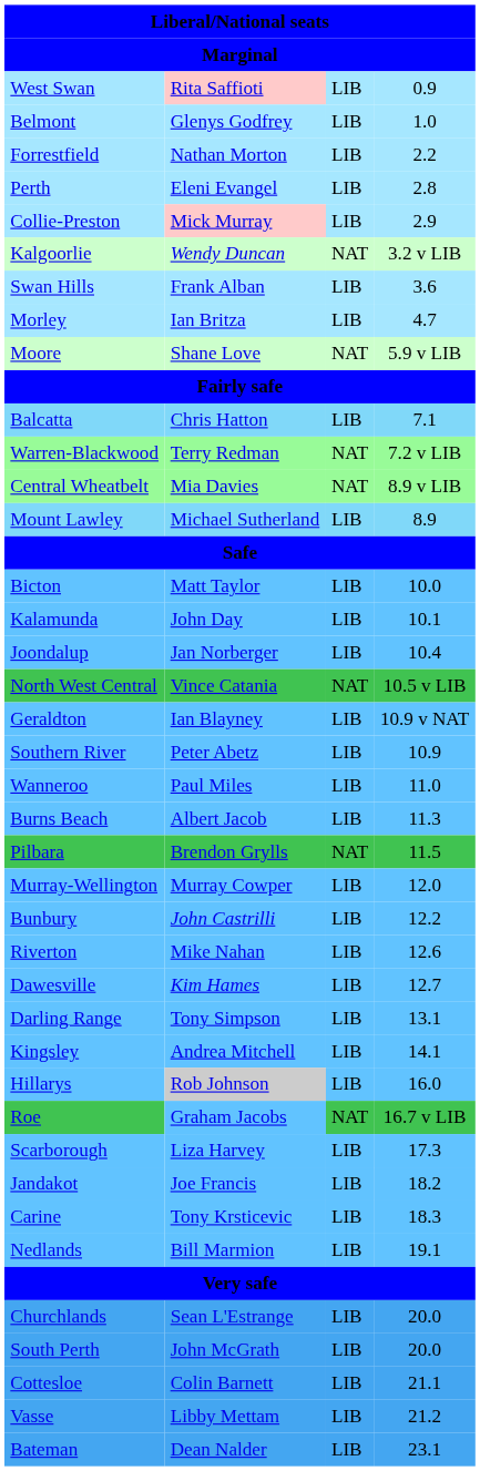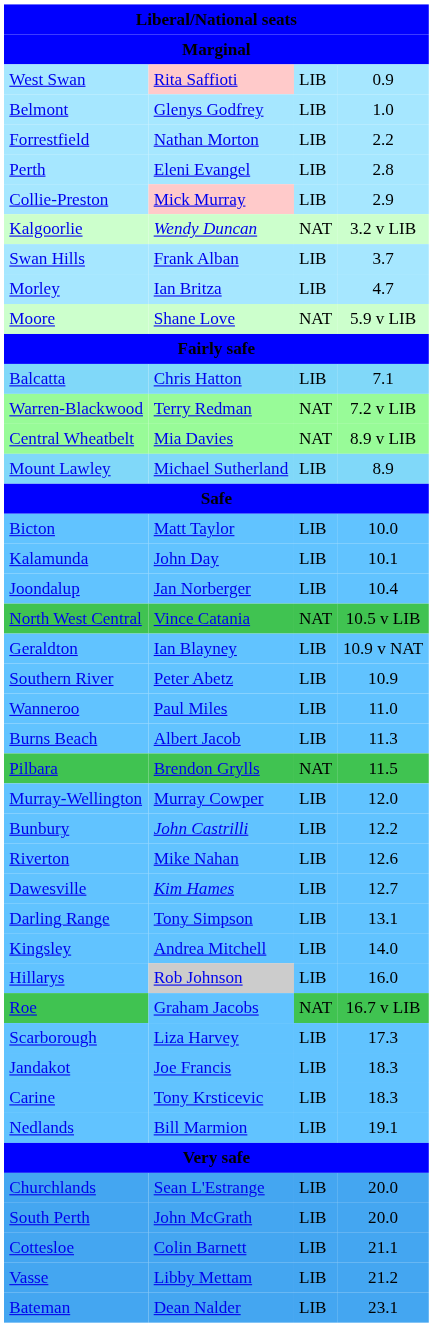 <table class="toccolours" cellpadding="5" cellspacing="0" style="float:left; margin-right:.5em; margin-top:.4em; font-size:90 ppt;">
 <tr>
 <td colspan="4"  style="text-align:center; background:blue;"><span><strong>Liberal/National seats</strong></span></td>
 </tr>
 <tr>
 <td colspan="4"  style="text-align:center; background:blue;"><span><strong>Marginal</strong></span></td>
 </tr>
 <tr>
 <td style="text-align:left; background:#a6e7ff;"><a href='#'>West Swan</a></td>
 <td style="text-align:left; background:#ffcaca;"><a href='#'>Rita Saffioti</a></td>
 <td style="text-align:left; background:#a6e7ff;">LIB</td>
 <td style="text-align:center; background:#a6e7ff;">0.9</td>
 </tr>
 <tr>
 <td style="text-align:left; background:#a6e7ff;"><a href='#'>Belmont</a></td>
 <td style="text-align:left; background:#a6e7ff;"><a href='#'>Glenys Godfrey</a></td>
 <td style="text-align:left; background:#a6e7ff;">LIB</td>
 <td style="text-align:center; background:#a6e7ff;">1.0</td>
 </tr>
 <tr>
 <td style="text-align:left; background:#a6e7ff;"><a href='#'>Forrestfield</a></td>
 <td style="text-align:left; background:#a6e7ff;"><a href='#'>Nathan Morton</a></td>
 <td style="text-align:left; background:#a6e7ff;">LIB</td>
 <td style="text-align:center; background:#a6e7ff;">2.2</td>
 </tr>
 <tr>
 <td style="text-align:left; background:#a6e7ff;"><a href='#'>Perth</a></td>
 <td style="text-align:left; background:#a6e7ff;"><a href='#'>Eleni Evangel</a></td>
 <td style="text-align:left; background:#a6e7ff;">LIB</td>
 <td style="text-align:center; background:#a6e7ff;">2.8</td>
 </tr>
 <tr>
 <td style="text-align:left; background:#a6e7ff;"><a href='#'>Collie-Preston</a></td>
 <td style="text-align:left; background:#ffcaca;"><a href='#'>Mick Murray</a></td>
 <td style="text-align:left; background:#a6e7ff;">LIB</td>
 <td style="text-align:center; background:#a6e7ff;">2.9</td>
 </tr>
 <tr>
 <td style="text-align:left; background:#cfc;"><a href='#'>Kalgoorlie</a></td>
 <td style="text-align:left; background:#cfc;"><em><a href='#'>Wendy Duncan</a></em></td>
 <td style="text-align:left; background:#cfc;">NAT</td>
 <td style="text-align:center; background:#cfc;">3.2 v LIB</td>
 </tr>
 <tr>
 <td style="text-align:left; background:#a6e7ff;"><a href='#'>Swan Hills</a></td>
 <td style="text-align:left; background:#a6e7ff;"><a href='#'>Frank Alban</a></td>
 <td style="text-align:left; background:#a6e7ff;">LIB</td>
-<td style="text-align:center; background:#a6e7ff;">3.6</td>
+<td style="text-align:center; background:#a6e7ff;">3.7</td>
 </tr>
 <tr>
 <td style="text-align:left; background:#a6e7ff;"><a href='#'>Morley</a></td>
 <td style="text-align:left; background:#a6e7ff;"><a href='#'>Ian Britza</a></td>
 <td style="text-align:left; background:#a6e7ff;">LIB</td>
 <td style="text-align:center; background:#a6e7ff;">4.7</td>
 </tr>
 <tr>
 <td style="text-align:left; background:#cfc;"><a href='#'>Moore</a></td>
 <td style="text-align:left; background:#cfc;"><a href='#'>Shane Love</a></td>
 <td style="text-align:left; background:#cfc;">NAT</td>
 <td style="text-align:center; background:#cfc;">5.9 v LIB</td>
 </tr>
 <tr>
 <td colspan="4"  style="text-align:center; background:blue;"><span><strong>Fairly safe</strong></span></td>
 </tr>
 <tr>
 <td style="text-align:left; background:#80d8f9;"><a href='#'>Balcatta</a></td>
 <td style="text-align:left; background:#80d8f9;"><a href='#'>Chris Hatton</a></td>
 <td style="text-align:left; background:#80d8f9;">LIB</td>
 <td style="text-align:center; background:#80d8f9;">7.1</td>
 </tr>
 <tr>
 <td style="text-align:left; background:#98fb98;"><a href='#'>Warren-Blackwood</a></td>
 <td style="text-align:left; background:#98fb98;"><a href='#'>Terry Redman</a></td>
 <td style="text-align:left; background:#98fb98;">NAT</td>
 <td style="text-align:center; background:#98fb98;">7.2 v LIB</td>
 </tr>
 <tr>
 <td style="text-align:left; background:#98fb98;"><a href='#'>Central Wheatbelt</a></td>
 <td style="text-align:left; background:#98fb98;"><a href='#'>Mia Davies</a></td>
 <td style="text-align:left; background:#98fb98;">NAT</td>
 <td style="text-align:center; background:#98fb98;">8.9 v LIB</td>
 </tr>
 <tr>
 <td style="text-align:left; background:#80d8f9;"><a href='#'>Mount Lawley</a></td>
 <td style="text-align:left; background:#80d8f9;"><a href='#'>Michael Sutherland</a></td>
 <td style="text-align:left; background:#80d8f9;">LIB</td>
 <td style="text-align:center; background:#80d8f9;">8.9</td>
 </tr>
 <tr>
 <td colspan="4"  style="text-align:center; background:blue;"><span><strong>Safe</strong></span></td>
 </tr>
 <tr>
 <td style="text-align:left; background:#61c3ff;"><a href='#'>Bicton</a></td>
 <td style="text-align:left; background:#61c3ff;"><a href='#'>Matt Taylor</a></td>
 <td style="text-align:left; background:#61c3ff;">LIB</td>
 <td style="text-align:center; background:#61c3ff;">10.0</td>
 </tr>
 <tr>
 <td style="text-align:left; background:#61c3ff;"><a href='#'>Kalamunda</a></td>
 <td style="text-align:left; background:#61c3ff;"><a href='#'>John Day</a></td>
 <td style="text-align:left; background:#61c3ff;">LIB</td>
 <td style="text-align:center; background:#61c3ff;">10.1</td>
 </tr>
 <tr>
 <td style="text-align:left; background:#61c3ff;"><a href='#'>Joondalup</a></td>
 <td style="text-align:left; background:#61c3ff;"><a href='#'>Jan Norberger</a></td>
 <td style="text-align:left; background:#61c3ff;">LIB</td>
 <td style="text-align:center; background:#61c3ff;">10.4</td>
 </tr>
 <tr>
 <td style="text-align:left; background:#40c351;"><a href='#'>North West Central</a></td>
 <td style="text-align:left; background:#40c351;"><a href='#'>Vince Catania</a></td>
 <td style="text-align:left; background:#40c351;">NAT</td>
 <td style="text-align:center; background:#40c351;">10.5 v LIB</td>
 </tr>
 <tr>
 <td style="text-align:left; background:#61c3ff;"><a href='#'>Geraldton</a></td>
 <td style="text-align:left; background:#61c3ff;"><a href='#'>Ian Blayney</a></td>
 <td style="text-align:left; background:#61c3ff;">LIB</td>
 <td style="text-align:center; background:#61c3ff;">10.9 v NAT</td>
 </tr>
 <tr>
 <td style="text-align:left; background:#61c3ff;"><a href='#'>Southern River</a></td>
 <td style="text-align:left; background:#61c3ff;"><a href='#'>Peter Abetz</a></td>
 <td style="text-align:left; background:#61c3ff;">LIB</td>
 <td style="text-align:center; background:#61c3ff;">10.9</td>
 </tr>
 <tr>
 <td style="text-align:left; background:#61c3ff;"><a href='#'>Wanneroo</a></td>
 <td style="text-align:left; background:#61c3ff;"><a href='#'>Paul Miles</a></td>
 <td style="text-align:left; background:#61c3ff;">LIB</td>
 <td style="text-align:center; background:#61c3ff;">11.0</td>
 </tr>
 <tr>
 <td style="text-align:left; background:#61c3ff;"><a href='#'>Burns Beach</a></td>
 <td style="text-align:left; background:#61c3ff;"><a href='#'>Albert Jacob</a></td>
 <td style="text-align:left; background:#61c3ff;">LIB</td>
 <td style="text-align:center; background:#61c3ff;">11.3</td>
 </tr>
 <tr>
 <td style="text-align:left; background:#40c351;"><a href='#'>Pilbara</a></td>
 <td style="text-align:left; background:#40c351;"><a href='#'>Brendon Grylls</a></td>
 <td style="text-align:left; background:#40c351;">NAT</td>
 <td style="text-align:center; background:#40c351;">11.5</td>
 </tr>
 <tr>
 <td style="text-align:left; background:#61c3ff;"><a href='#'>Murray-Wellington</a></td>
 <td style="text-align:left; background:#61c3ff;"><a href='#'>Murray Cowper</a></td>
 <td style="text-align:left; background:#61c3ff;">LIB</td>
 <td style="text-align:center; background:#61c3ff;">12.0</td>
 </tr>
 <tr>
 <td style="text-align:left; background:#61c3ff;"><a href='#'>Bunbury</a></td>
 <td style="text-align:left; background:#61c3ff;"><em><a href='#'>John Castrilli</a></em></td>
 <td style="text-align:left; background:#61c3ff;">LIB</td>
 <td style="text-align:center; background:#61c3ff;">12.2</td>
 </tr>
 <tr>
 <td style="text-align:left; background:#61c3ff;"><a href='#'>Riverton</a></td>
 <td style="text-align:left; background:#61c3ff;"><a href='#'>Mike Nahan</a></td>
 <td style="text-align:left; background:#61c3ff;">LIB</td>
 <td style="text-align:center; background:#61c3ff;">12.6</td>
 </tr>
 <tr>
 <td style="text-align:left; background:#61c3ff;"><a href='#'>Dawesville</a></td>
 <td style="text-align:left; background:#61c3ff;"><em><a href='#'>Kim Hames</a></em></td>
 <td style="text-align:left; background:#61c3ff;">LIB</td>
 <td style="text-align:center; background:#61c3ff;">12.7</td>
 </tr>
 <tr>
 <td style="text-align:left; background:#61c3ff;"><a href='#'>Darling Range</a></td>
 <td style="text-align:left; background:#61c3ff;"><a href='#'>Tony Simpson</a></td>
 <td style="text-align:left; background:#61c3ff;">LIB</td>
 <td style="text-align:center; background:#61c3ff;">13.1</td>
 </tr>
 <tr>
 <td style="text-align:left; background:#61c3ff;"><a href='#'>Kingsley</a></td>
 <td style="text-align:left; background:#61c3ff;"><a href='#'>Andrea Mitchell</a></td>
 <td style="text-align:left; background:#61c3ff;">LIB</td>
-<td style="text-align:center; background:#61c3ff;">14.1</td>
+<td style="text-align:center; background:#61c3ff;">14.0</td>
 </tr>
 <tr>
 <td style="text-align:left; background:#61c3ff;"><a href='#'>Hillarys</a></td>
 <td style="text-align:left; background:#ccc;"><a href='#'>Rob Johnson</a></td>
 <td style="text-align:left; background:#61c3ff;">LIB</td>
 <td style="text-align:center; background:#61c3ff;">16.0</td>
 </tr>
 <tr>
 <td style="text-align:left; background:#40c351;"><a href='#'>Roe</a></td>
 <td style="text-align:left; background:#61c3ff;"><a href='#'>Graham Jacobs</a></td>
 <td style="text-align:left; background:#40c351;">NAT</td>
 <td style="text-align:center; background:#40c351;">16.7 v LIB</td>
 </tr>
 <tr>
 <td style="text-align:left; background:#61c3ff;"><a href='#'>Scarborough</a></td>
 <td style="text-align:left; background:#61c3ff;"><a href='#'>Liza Harvey</a></td>
 <td style="text-align:left; background:#61c3ff;">LIB</td>
 <td style="text-align:center; background:#61c3ff;">17.3</td>
 </tr>
 <tr>
 <td style="text-align:left; background:#61c3ff;"><a href='#'>Jandakot</a></td>
 <td style="text-align:left; background:#61c3ff;"><a href='#'>Joe Francis</a></td>
 <td style="text-align:left; background:#61c3ff;">LIB</td>
-<td style="text-align:center; background:#61c3ff;">18.2</td>
+<td style="text-align:center; background:#61c3ff;">18.3</td>
 </tr>
 <tr>
 <td style="text-align:left; background:#61c3ff;"><a href='#'>Carine</a></td>
 <td style="text-align:left; background:#61c3ff;"><a href='#'>Tony Krsticevic</a></td>
 <td style="text-align:left; background:#61c3ff;">LIB</td>
 <td style="text-align:center; background:#61c3ff;">18.3</td>
 </tr>
 <tr>
 <td style="text-align:left; background:#61c3ff;"><a href='#'>Nedlands</a></td>
 <td style="text-align:left; background:#61c3ff;"><a href='#'>Bill Marmion</a></td>
 <td style="text-align:left; background:#61c3ff;">LIB</td>
 <td style="text-align:center; background:#61c3ff;">19.1</td>
 </tr>
 <tr>
 <td colspan="4"  style="text-align:center; background:blue;"><span><strong>Very safe</strong></span></td>
 </tr>
 <tr>
 <td style="text-align:left; background:#44a6f1;"><a href='#'>Churchlands</a></td>
 <td style="text-align:left; background:#44a6f1;"><a href='#'>Sean L'Estrange</a></td>
 <td style="text-align:left; background:#44a6f1;">LIB</td>
 <td style="text-align:center; background:#44a6f1;">20.0</td>
 </tr>
 <tr>
 <td style="text-align:left; background:#44a6f1;"><a href='#'>South Perth</a></td>
 <td style="text-align:left; background:#44a6f1;"><a href='#'>John McGrath</a></td>
 <td style="text-align:left; background:#44a6f1;">LIB</td>
 <td style="text-align:center; background:#44a6f1;">20.0</td>
 </tr>
 <tr>
 <td style="text-align:left; background:#44a6f1;"><a href='#'>Cottesloe</a></td>
 <td style="text-align:left; background:#44a6f1;"><a href='#'>Colin Barnett</a></td>
 <td style="text-align:left; background:#44a6f1;">LIB</td>
 <td style="text-align:center; background:#44a6f1;">21.1</td>
 </tr>
 <tr>
 <td style="text-align:left; background:#44a6f1;"><a href='#'>Vasse</a></td>
 <td style="text-align:left; background:#44a6f1;"><a href='#'>Libby Mettam</a></td>
 <td style="text-align:left; background:#44a6f1;">LIB</td>
 <td style="text-align:center; background:#44a6f1;">21.2</td>
 </tr>
 <tr>
 <td style="text-align:left; background:#44a6f1;"><a href='#'>Bateman</a></td>
 <td style="text-align:left; background:#44a6f1;"><a href='#'>Dean Nalder</a></td>
 <td style="text-align:left; background:#44a6f1;">LIB</td>
 <td style="text-align:center; background:#44a6f1;">23.1</td>
 </tr>
 </table>
